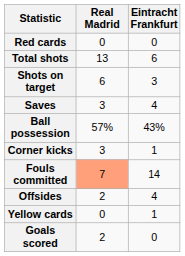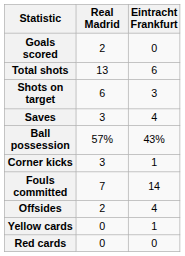 <table class="wikitable plainrowheaders" style="text-align:center">
 <tr>
 <th scope="col" style="width:100px">Statistic</th>
 <th scope="col" style="width:70px">Real Madrid</th>
 <th scope="col" style="width:70px">Eintracht Frankfurt</th>
 </tr>
 <tr>
-<th scope=row>Red cards</th>
-<td>0</td>
+<th scope=row>Goals scored</th>
+<td>2</td>
 <td>0</td>
 </tr>
 <tr>
 <th scope=row>Total shots</th>
 <td>13</td>
 <td>6</td>
 </tr>
 <tr>
 <th scope=row>Shots on target</th>
 <td>6</td>
 <td>3</td>
 </tr>
 <tr>
 <th scope=row>Saves</th>
 <td>3</td>
 <td>4</td>
 </tr>
 <tr>
 <th scope=row>Ball possession</th>
 <td>57%</td>
 <td>43%</td>
 </tr>
 <tr>
 <th scope=row>Corner kicks</th>
 <td>3</td>
 <td>1</td>
 </tr>
 <tr>
 <th scope=row>Fouls committed</th>
-<td style="background: lightsalmon;">7</td>
+<td>7</td>
 <td>14</td>
 </tr>
 <tr>
 <th scope=row>Offsides</th>
 <td>2</td>
 <td>4</td>
 </tr>
 <tr>
 <th scope=row>Yellow cards</th>
 <td>0</td>
 <td>1</td>
 </tr>
 <tr>
-<th scope=row>Goals scored</th>
-<td>2</td>
+<th scope=row>Red cards</th>
+<td>0</td>
 <td>0</td>
 </tr>
 </table>
